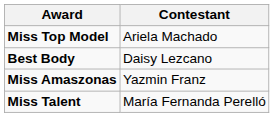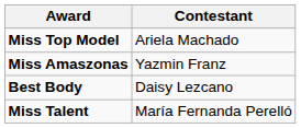 <table class="wikitable">
 <tr>
 <th>Award</th>
 <th>Contestant</th>
 </tr>
 <tr>
 <td><strong>Miss Top Model</strong></td>
 <td>Ariela Machado</td>
 </tr>
 <tr>
+<td><strong>Miss Amaszonas</strong></td>
+<td>Yazmin Franz</td>
+</tr>
+<tr>
 <td><strong>Best Body</strong></td>
 <td>Daisy Lezcano</td>
-</tr>
-<tr>
-<td><strong>Miss Amaszonas</strong></td>
-<td>Yazmin Franz</td>
 </tr>
 <tr>
 <td><strong>Miss Talent</strong></td>
 <td>María Fernanda Perelló</td>
 </tr>
 </table>
